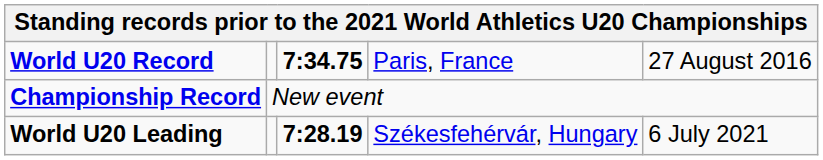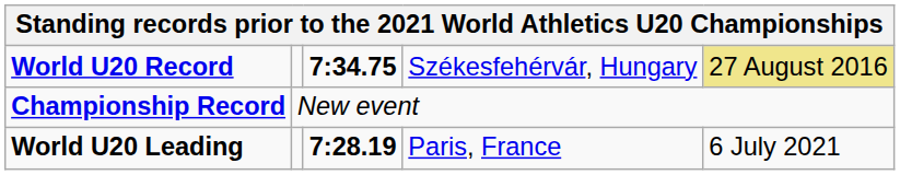 <table class="wikitable">
 <tr>
 <th colspan="5">Standing records prior to the 2021 World Athletics U20 Championships</th>
 </tr>
 <tr>
 <td><strong><a href='#'>World U20 Record</a></strong></td>
 <td></td>
 <td><strong>7:34.75</strong></td>
-<td><a href='#'>Paris</a>, <a href='#'>France</a></td>
-<td>27 August 2016</td>
+<td><a href='#'>Székesfehérvár</a>, <a href='#'>Hungary</a></td>
+<td style="background: khaki;">27 August 2016</td>
 </tr>
 <tr>
 <td><strong><a href='#'>Championship Record</a></strong></td>
 <td colspan=4><em>New event</em></td>
 </tr>
 <tr>
 <td><strong>World U20 Leading</strong></td>
 <td></td>
 <td><strong>7:28.19</strong></td>
-<td><a href='#'>Székesfehérvár</a>, <a href='#'>Hungary</a></td>
+<td><a href='#'>Paris</a>, <a href='#'>France</a></td>
 <td>6 July 2021</td>
 </tr>
 </table>
